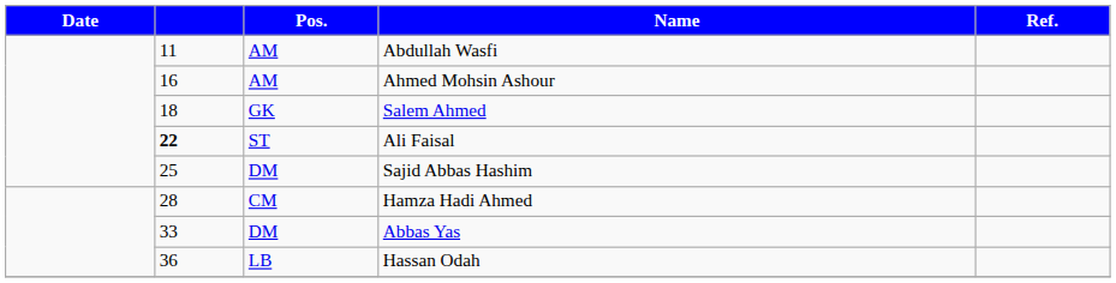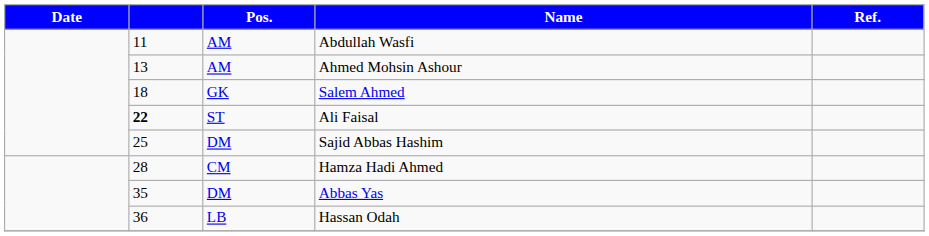 <table class="wikitable sortable" style="width:65%; text-align:center; font-size:85%; text-align:left;">
 <tr>
 <th style="color:white; background:blue;">Date</th>
 <th style="color:white; background:blue;"></th>
 <th style="color:white; background:blue;">Pos.</th>
 <th style="color:white; background:blue;">Name</th>
 <th style="color:white; background:blue;">Ref.</th>
 </tr>
 <tr>
 <td rowspan="5"></td>
 <td>11</td>
 <td><a href='#'>AM</a></td>
 <td> Abdullah Wasfi</td>
 <td></td>
 </tr>
 <tr>
-<td>16</td>
+<td>13</td>
 <td><a href='#'>AM</a></td>
 <td> Ahmed Mohsin Ashour</td>
 <td></td>
 </tr>
 <tr>
 <td>18</td>
 <td><a href='#'>GK</a></td>
 <td> <a href='#'>Salem Ahmed</a></td>
 <td></td>
 </tr>
 <tr>
 <td><strong>22</strong></td>
 <td><a href='#'>ST</a></td>
 <td> Ali Faisal</td>
 <td></td>
 </tr>
 <tr>
 <td>25</td>
 <td><a href='#'>DM</a></td>
 <td> Sajid Abbas Hashim</td>
 <td></td>
 </tr>
 <tr>
 <td rowspan="3"></td>
 <td>28</td>
 <td><a href='#'>CM</a></td>
 <td> Hamza Hadi Ahmed</td>
 <td></td>
 </tr>
 <tr>
-<td>33</td>
+<td>35</td>
 <td><a href='#'>DM</a></td>
 <td> <a href='#'>Abbas Yas</a></td>
 <td></td>
 </tr>
 <tr>
 <td>36</td>
 <td><a href='#'>LB</a></td>
 <td> Hassan Odah</td>
 <td></td>
 </tr>
 <tr>
 </tr>
 </table>
